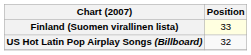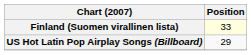 <table class="wikitable plainrowheaders sortable" style="text-align:center">
 <tr>
 <th scope="col">Chart (2007)</th>
 <th scope="col">Position</th>
 </tr>
 <tr>
 <th scope="row">Finland (Suomen virallinen lista)</th>
 <td style="background: lightyellow;">33</td>
 </tr>
 <tr>
 <th scope="row">US Hot Latin Pop Airplay Songs <em>(Billboard)</em></th>
-<td>32</td>
+<td>29</td>
 </tr>
 <tr>
 </tr>
 </table>
